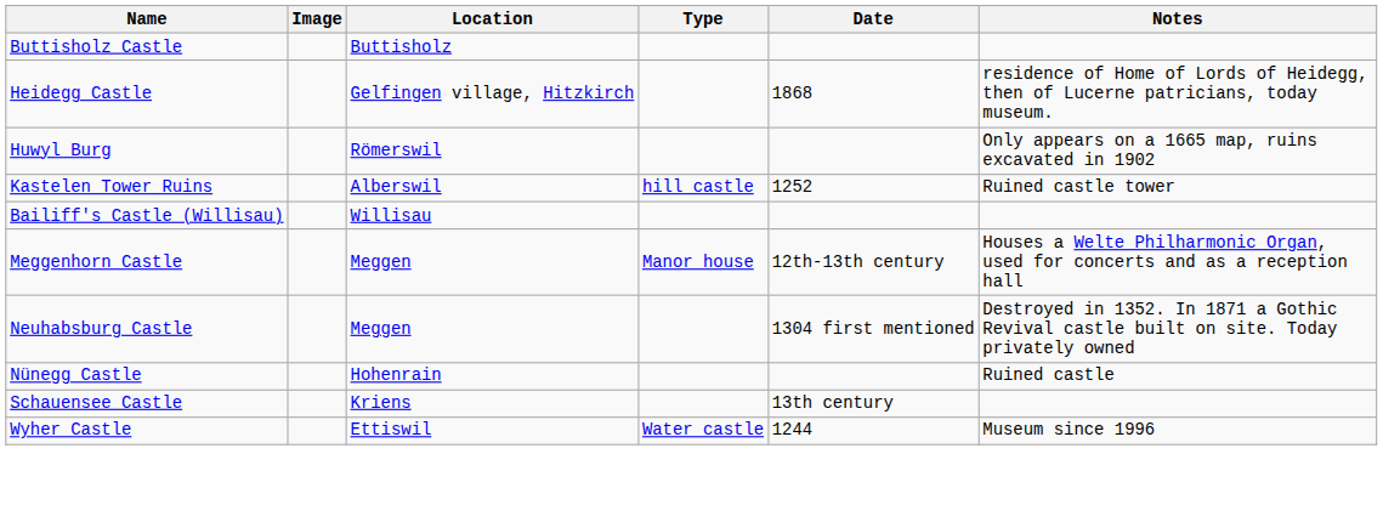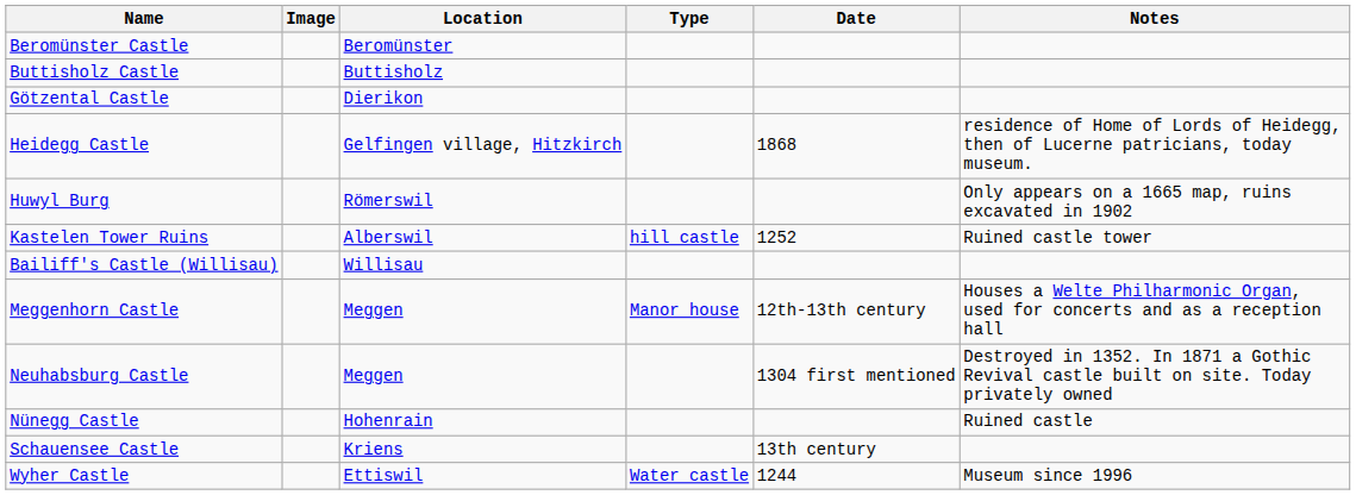 <table class="wikitable sortable" style="text-align:left; margin-left: auto; margin-right: auto; border: none; width:500">
 <tr>
 <th>Name</th>
 <th class="unsortable">Image</th>
 <th>Location</th>
 <th>Type</th>
 <th>Date</th>
 <th class="unsortable" style="width: 300px;">Notes</th>
 </tr>
 <tr>
+<td><a href='#'>Beromünster Castle</a></td>
+<td></td>
+<td><a href='#'>Beromünster</a></td>
+<td></td>
+<td></td>
+<td></td>
+</tr>
+<tr>
 <td><a href='#'>Buttisholz Castle</a></td>
 <td></td>
 <td><a href='#'>Buttisholz</a><br></td>
+<td></td>
+<td></td>
+<td></td>
+</tr>
+<tr>
+<td><a href='#'>Götzental Castle</a></td>
+<td></td>
+<td><a href='#'>Dierikon</a><br></td>
 <td></td>
 <td></td>
 <td></td>
 </tr>
 <tr>
 <td><a href='#'>Heidegg Castle</a></td>
 <td></td>
 <td><a href='#'>Gelfingen</a> village, <a href='#'>Hitzkirch</a><br></td>
 <td></td>
 <td>1868</td>
 <td>residence of Home of Lords of Heidegg, then of Lucerne patricians, today museum.</td>
 </tr>
 <tr>
 <td><a href='#'>Huwyl Burg</a></td>
 <td></td>
 <td><a href='#'>Römerswil</a><br></td>
 <td></td>
 <td></td>
 <td>Only appears on a 1665 map, ruins excavated in 1902</td>
 </tr>
 <tr>
 <td><a href='#'>Kastelen Tower Ruins</a></td>
 <td></td>
 <td><a href='#'>Alberswil</a><br></td>
 <td><a href='#'>hill castle</a></td>
 <td>1252</td>
 <td>Ruined castle tower</td>
 </tr>
 <tr>
 <td><a href='#'>Bailiff's Castle (Willisau)</a></td>
 <td></td>
 <td><a href='#'>Willisau</a><br></td>
 <td></td>
 <td></td>
 <td></td>
 </tr>
 <tr>
 <td><a href='#'>Meggenhorn Castle</a></td>
 <td></td>
 <td><a href='#'>Meggen</a><br></td>
 <td><a href='#'>Manor house</a></td>
 <td data-sort-value=1150>12th-13th century</td>
 <td>Houses a <a href='#'>Welte Philharmonic Organ</a>, used for concerts and as a reception hall</td>
 </tr>
 <tr>
 <td><a href='#'>Neuhabsburg Castle</a></td>
 <td></td>
 <td><a href='#'>Meggen</a><br></td>
 <td></td>
 <td>1304 first mentioned</td>
 <td>Destroyed in 1352. In 1871 a Gothic Revival castle built on site. Today privately owned</td>
 </tr>
 <tr>
 <td><a href='#'>Nünegg Castle</a></td>
 <td></td>
 <td><a href='#'>Hohenrain</a><br></td>
 <td></td>
 <td></td>
 <td>Ruined castle</td>
 </tr>
 <tr>
 <td><a href='#'>Schauensee Castle</a></td>
 <td></td>
 <td><a href='#'>Kriens</a><br></td>
 <td></td>
 <td data-sort-value=1250>13th century</td>
 <td></td>
 </tr>
 <tr>
 <td><a href='#'>Wyher Castle</a></td>
 <td></td>
 <td><a href='#'>Ettiswil</a><br></td>
 <td><a href='#'>Water castle</a></td>
 <td>1244</td>
 <td>Museum since 1996</td>
 </tr>
 <tr>
 </tr>
 </table>
